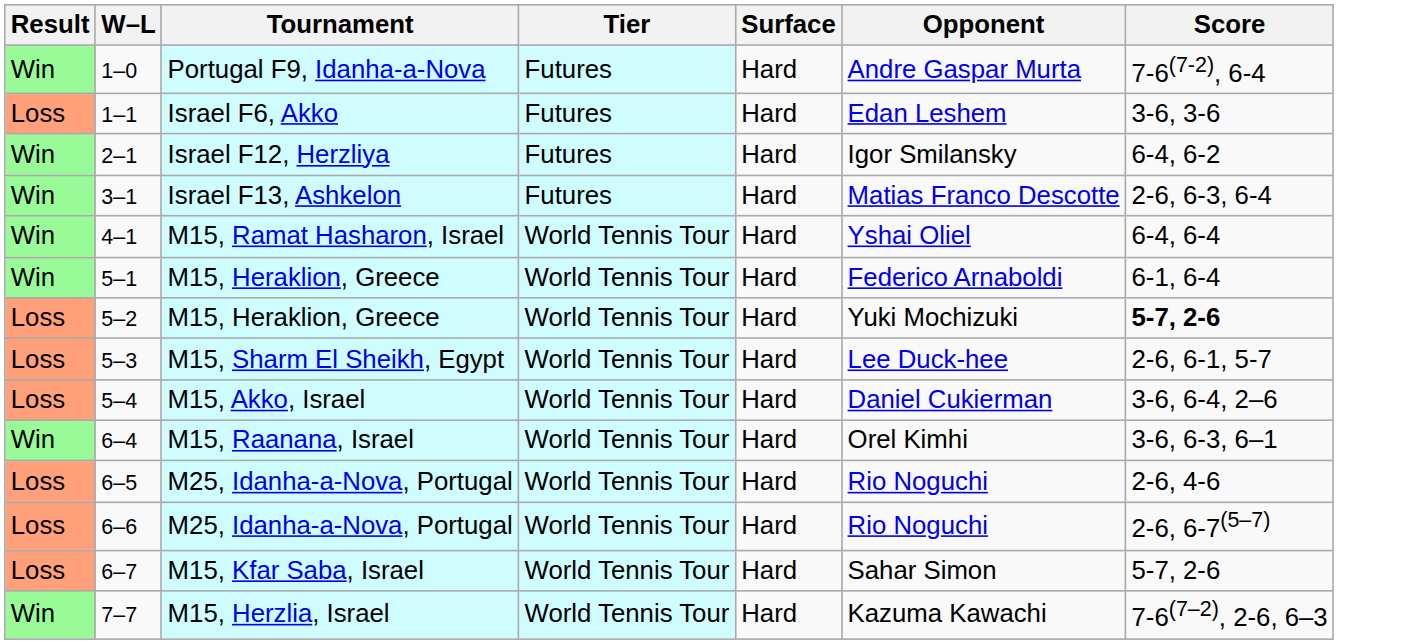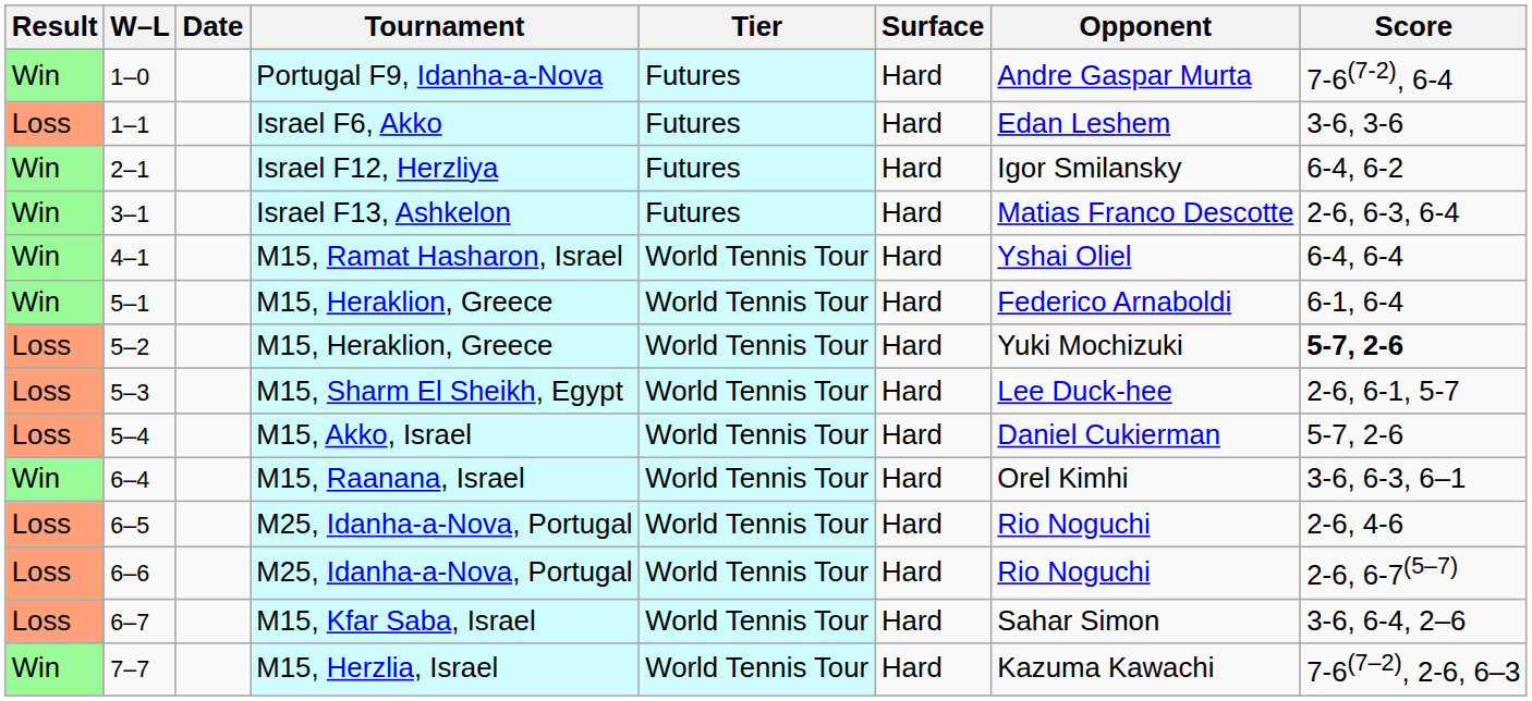 <table class="sortable wikitable">
 <tr>
 <th>Result</th>
 <th class="unsortable">W–L</th>
+<th>Date</th>
 <th>Tournament</th>
 <th>Tier</th>
 <th>Surface</th>
 <th>Opponent</th>
 <th class="unsortable">Score</th>
 </tr>
 <tr>
 <td bgcolor=98FB98>Win</td>
 <td><small>1–0</small></td>
+<td></td>
 <td style="background:#cffcff;">Portugal F9, <a href='#'>Idanha-a-Nova</a></td>
 <td style="background:#cffcff;">Futures</td>
 <td>Hard</td>
 <td> <a href='#'>Andre Gaspar Murta</a></td>
 <td>7-6<sup>(7-2)</sup>, 6-4</td>
 </tr>
 <tr>
 <td bgcolor=FFA07A>Loss</td>
 <td><small>1–1</small></td>
+<td></td>
 <td style="background:#cffcff;">Israel F6, <a href='#'>Akko</a></td>
 <td style="background:#cffcff;">Futures</td>
 <td>Hard</td>
 <td> <a href='#'>Edan Leshem</a></td>
 <td>3-6, 3-6</td>
 </tr>
 <tr>
 <td bgcolor=98FB98>Win</td>
 <td><small>2–1</small></td>
+<td></td>
 <td style="background:#cffcff;">Israel F12, <a href='#'>Herzliya</a></td>
 <td style="background:#cffcff;">Futures</td>
 <td>Hard</td>
 <td> Igor Smilansky</td>
 <td>6-4, 6-2</td>
 </tr>
 <tr>
 <td bgcolor=98FB98>Win</td>
 <td><small>3–1</small></td>
+<td></td>
 <td style="background:#cffcff;">Israel F13, <a href='#'>Ashkelon</a></td>
 <td style="background:#cffcff;">Futures</td>
 <td>Hard</td>
 <td> <a href='#'>Matias Franco Descotte</a></td>
 <td>2-6, 6-3, 6-4</td>
 </tr>
 <tr>
 <td bgcolor=98FB98>Win</td>
 <td><small>4–1</small></td>
+<td></td>
 <td style="background:#cffcff;">M15, <a href='#'>Ramat Hasharon</a>, Israel</td>
 <td style="background:#cffcff;">World Tennis Tour</td>
 <td>Hard</td>
 <td> <a href='#'>Yshai Oliel</a></td>
 <td>6-4, 6-4</td>
 </tr>
 <tr>
 <td bgcolor=98FB98>Win</td>
 <td><small>5–1</small></td>
+<td></td>
 <td style="background:#cffcff;">M15, <a href='#'>Heraklion</a>, Greece</td>
 <td style="background:#cffcff;">World Tennis Tour</td>
 <td>Hard</td>
 <td> <a href='#'>Federico Arnaboldi</a></td>
 <td>6-1, 6-4</td>
 </tr>
 <tr>
 <td bgcolor=FFA07A>Loss</td>
 <td><small>5–2</small></td>
+<td></td>
 <td style="background:#cffcff;">M15, Heraklion, Greece</td>
 <td style="background:#cffcff;">World Tennis Tour</td>
 <td>Hard</td>
 <td> Yuki Mochizuki</td>
 <td><strong>5-7, 2-6</strong></td>
 </tr>
 <tr>
 <td bgcolor=FFA07A>Loss</td>
 <td><small>5–3</small></td>
+<td></td>
 <td style="background:#cffcff;">M15, <a href='#'>Sharm El Sheikh</a>, Egypt</td>
 <td style="background:#cffcff;">World Tennis Tour</td>
 <td>Hard</td>
 <td> <a href='#'>Lee Duck-hee</a></td>
 <td>2-6, 6-1, 5-7</td>
 </tr>
 <tr>
 <td bgcolor=FFA07A>Loss</td>
 <td><small>5–4</small></td>
+<td></td>
 <td style="background:#cffcff;">M15, <a href='#'>Akko</a>, Israel</td>
 <td style="background:#cffcff;">World Tennis Tour</td>
 <td>Hard</td>
 <td> <a href='#'>Daniel Cukierman</a></td>
-<td>3-6, 6-4, 2–6</td>
+<td>5-7, 2-6</td>
 </tr>
 <tr>
 <td bgcolor=98FB98>Win</td>
 <td><small>6–4</small></td>
+<td></td>
 <td style="background:#cffcff;">M15, <a href='#'>Raanana</a>, Israel</td>
 <td style="background:#cffcff;">World Tennis Tour</td>
 <td>Hard</td>
 <td> Orel Kimhi</td>
 <td>3-6, 6-3, 6–1</td>
 </tr>
 <tr>
 <td bgcolor=FFA07A>Loss</td>
 <td><small>6–5</small></td>
+<td></td>
 <td style="background:#cffcff;">M25, <a href='#'>Idanha-a-Nova</a>, Portugal</td>
 <td style="background:#cffcff;">World Tennis Tour</td>
 <td>Hard</td>
 <td> <a href='#'>Rio Noguchi</a></td>
 <td>2-6, 4-6</td>
 </tr>
 <tr>
 <td bgcolor=FFA07A>Loss</td>
 <td><small>6–6</small></td>
+<td></td>
 <td style="background:#cffcff;">M25, <a href='#'>Idanha-a-Nova</a>, Portugal</td>
 <td style="background:#cffcff;">World Tennis Tour</td>
 <td>Hard</td>
 <td> <a href='#'>Rio Noguchi</a></td>
 <td>2-6, 6-7<sup>(5–7)</sup></td>
 </tr>
 <tr>
 <td bgcolor=FFA07A>Loss</td>
 <td><small>6–7</small></td>
+<td></td>
 <td style="background:#cffcff;">M15, <a href='#'>Kfar Saba</a>, Israel</td>
 <td style="background:#cffcff;">World Tennis Tour</td>
 <td>Hard</td>
 <td> Sahar Simon</td>
-<td>5-7, 2-6</td>
+<td>3-6, 6-4, 2–6</td>
 </tr>
 <tr>
 <td bgcolor=98FB98>Win</td>
 <td><small>7–7</small></td>
+<td></td>
 <td style="background:#cffcff;">M15, <a href='#'>Herzlia</a>, Israel</td>
 <td style="background:#cffcff;">World Tennis Tour</td>
 <td>Hard</td>
 <td> Kazuma Kawachi</td>
 <td>7-6<sup>(7–2)</sup>, 2-6, 6–3</td>
 </tr>
 </table>
